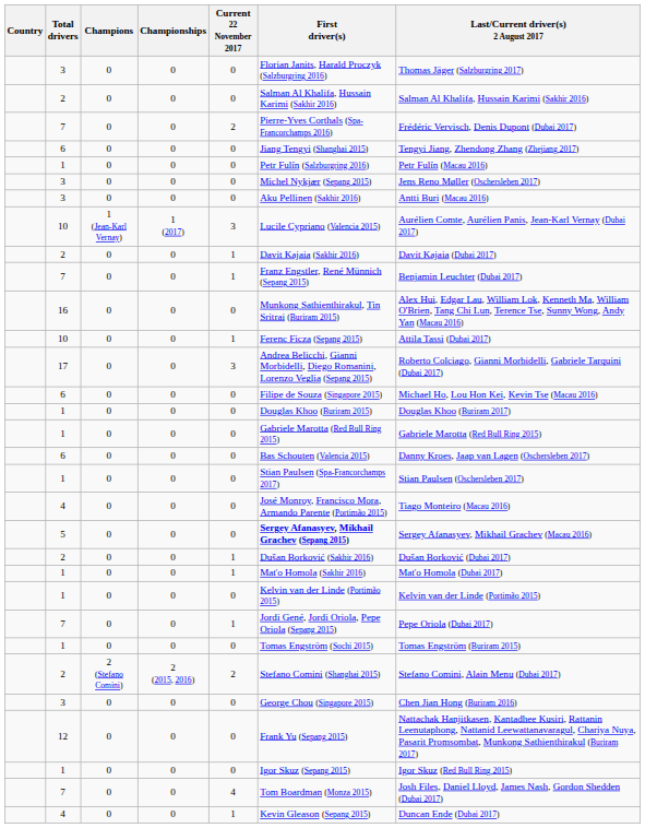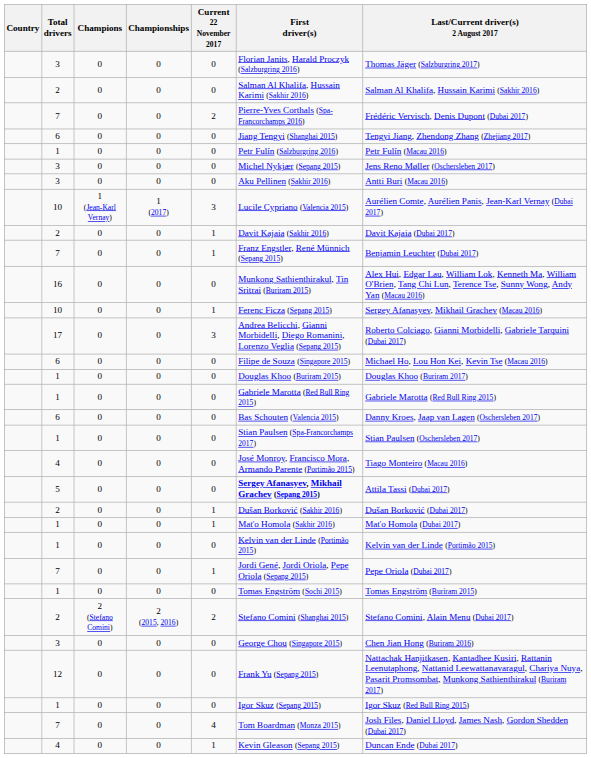 <table class="wikitable sortable" style="font-size: 85%; text-align:center">
 <tr>
 <th>Country</th>
 <th>Total<br>drivers</th>
 <th>Champions</th>
 <th>Championships</th>
 <th>Current<br><small>22 November 2017</small></th>
 <th>First<br>driver(s)</th>
 <th>Last/Current driver(s)<br><small>2 August 2017</small></th>
 </tr>
 <tr>
 <td align=left></td>
 <td>3</td>
 <td>0</td>
 <td>0</td>
 <td>0</td>
 <td align=left><a href='#'>Florian Janits</a>, <a href='#'>Harald Proczyk</a> <small>(<a href='#'>Salzburgring 2016</a>)</small></td>
 <td align=left><a href='#'>Thomas Jäger</a> <small>(<a href='#'>Salzburgring 2017</a>)</small></td>
 </tr>
 <tr>
 <td align=left></td>
 <td>2</td>
 <td>0</td>
 <td>0</td>
 <td>0</td>
 <td align=left><a href='#'>Salman Al Khalifa</a>, <a href='#'>Hussain Karimi</a> <small>(<a href='#'>Sakhir 2016</a>)</small></td>
 <td align=left><a href='#'>Salman Al Khalifa</a>, <a href='#'>Hussain Karimi</a> <small>(<a href='#'>Sakhir 2016</a>)</small></td>
 </tr>
 <tr>
 <td align=left></td>
 <td>7</td>
 <td>0</td>
 <td>0</td>
 <td>2</td>
 <td align=left><a href='#'>Pierre-Yves Corthals</a> <small>(<a href='#'>Spa-Francorchamps 2016</a>)</small></td>
 <td align=left><a href='#'>Frédéric Vervisch</a>, <a href='#'>Denis Dupont</a> <small>(<a href='#'>Dubai 2017</a>)</small></td>
 </tr>
 <tr>
 <td align=left></td>
 <td>6</td>
 <td>0</td>
 <td>0</td>
 <td>0</td>
 <td align=left><a href='#'>Jiang Tengyi</a> <small>(<a href='#'>Shanghai 2015</a>)</small></td>
 <td align=left><a href='#'>Tengyi Jiang</a>, <a href='#'>Zhendong Zhang</a> <small>(<a href='#'>Zhejiang 2017</a>)</small></td>
 </tr>
 <tr>
 <td align=left></td>
 <td>1</td>
 <td>0</td>
 <td>0</td>
 <td>0</td>
 <td align=left><a href='#'>Petr Fulín</a> <small>(<a href='#'>Salzburgring 2016</a>)</small></td>
 <td align=left><a href='#'>Petr Fulín</a> <small>(<a href='#'>Macau 2016</a>)</small></td>
 </tr>
 <tr>
 <td align=left></td>
 <td>3</td>
 <td>0</td>
 <td>0</td>
 <td>0</td>
 <td align=left><a href='#'>Michel Nykjær</a> <small>(<a href='#'>Sepang 2015</a>)</small></td>
 <td align=left><a href='#'>Jens Reno Møller</a> <small>(<a href='#'>Oschersleben 2017</a>)</small></td>
 </tr>
 <tr>
 <td align=left></td>
 <td>3</td>
 <td>0</td>
 <td>0</td>
 <td>0</td>
 <td align=left><a href='#'>Aku Pellinen</a> <small>(<a href='#'>Sakhir 2016</a>)</small></td>
 <td align=left><a href='#'>Antti Buri</a> <small>(<a href='#'>Macau 2016</a>)</small></td>
 </tr>
 <tr>
 <td align=left></td>
 <td>10</td>
 <td>1<br><small>(<a href='#'>Jean-Karl Vernay</a>)</small></td>
 <td>1<br><small>(<a href='#'>2017</a>)</small></td>
 <td>3</td>
 <td align=left><a href='#'>Lucile Cypriano</a> <small>(<a href='#'>Valencia 2015</a>)</small></td>
 <td align=left><a href='#'>Aurélien Comte</a>, <a href='#'>Aurélien Panis</a>, <a href='#'>Jean-Karl Vernay</a> <small>(<a href='#'>Dubai 2017</a>)</small></td>
 </tr>
 <tr>
 <td align=left></td>
 <td>2</td>
 <td>0</td>
 <td>0</td>
 <td>1</td>
 <td align=left><a href='#'>Davit Kajaia</a> <small>(<a href='#'>Sakhir 2016</a>)</small></td>
 <td align=left><a href='#'>Davit Kajaia</a> <small>(<a href='#'>Dubai 2017</a>)</small></td>
 </tr>
 <tr>
 <td align=left></td>
 <td>7</td>
 <td>0</td>
 <td>0</td>
 <td>1</td>
 <td align=left><a href='#'>Franz Engstler</a>, <a href='#'>René Münnich</a> <small>(<a href='#'>Sepang 2015</a>)</small></td>
 <td align=left><a href='#'>Benjamin Leuchter</a> <small>(<a href='#'>Dubai 2017</a>)</small></td>
 </tr>
 <tr>
 <td align=left></td>
 <td>16</td>
 <td>0</td>
 <td>0</td>
 <td>0</td>
 <td align=left><a href='#'>Munkong Sathienthirakul</a>, <a href='#'>Tin Sritrai</a> <small>(<a href='#'>Buriram 2015</a>)</small></td>
 <td align=left><a href='#'>Alex Hui</a>, <a href='#'>Edgar Lau</a>, <a href='#'>William Lok</a>, <a href='#'>Kenneth Ma</a>, <a href='#'>William O'Brien</a>, <a href='#'>Tang Chi Lun</a>, <a href='#'>Terence Tse</a>, <a href='#'>Sunny Wong</a>, <a href='#'>Andy Yan</a> <small>(<a href='#'>Macau 2016</a>)</small></td>
 </tr>
 <tr>
 <td align=left></td>
 <td>10</td>
 <td>0</td>
 <td>0</td>
 <td>1</td>
 <td align=left><a href='#'>Ferenc Ficza</a> <small>(<a href='#'>Sepang 2015</a>)</small></td>
-<td align=left><a href='#'>Attila Tassi</a> <small>(<a href='#'>Dubai 2017</a>)</small></td>
+<td align=left><a href='#'>Sergey Afanasyev</a>, <a href='#'>Mikhail Grachev</a> <small>(<a href='#'>Macau 2016</a>)</small></td>
 </tr>
 <tr>
 <td align=left></td>
 <td>17</td>
 <td>0</td>
 <td>0</td>
 <td>3</td>
 <td align=left><a href='#'>Andrea Belicchi</a>, <a href='#'>Gianni Morbidelli</a>, <a href='#'>Diego Romanini</a>, <a href='#'>Lorenzo Veglia</a> <small>(<a href='#'>Sepang 2015</a>)</small></td>
 <td align=left><a href='#'>Roberto Colciago</a>, <a href='#'>Gianni Morbidelli</a>, <a href='#'>Gabriele Tarquini</a> <small>(<a href='#'>Dubai 2017</a>)</small></td>
 </tr>
 <tr>
 <td align=left></td>
 <td>6</td>
 <td>0</td>
 <td>0</td>
 <td>0</td>
 <td align=left><a href='#'>Filipe de Souza</a> <small>(<a href='#'>Singapore 2015</a>)</small></td>
 <td align=left><a href='#'>Michael Ho</a>, <a href='#'>Lou Hon Kei</a>, <a href='#'>Kevin Tse</a> <small>(<a href='#'>Macau 2016</a>)</small></td>
 </tr>
 <tr>
 <td align=left></td>
 <td>1</td>
 <td>0</td>
 <td>0</td>
 <td>0</td>
 <td align=left><a href='#'>Douglas Khoo</a> <small>(<a href='#'>Buriram 2015</a>)</small></td>
 <td align=left><a href='#'>Douglas Khoo</a> <small>(<a href='#'>Buriram 2017</a>)</small></td>
 </tr>
 <tr>
 <td align=left></td>
 <td>1</td>
 <td>0</td>
 <td>0</td>
 <td>0</td>
 <td align=left><a href='#'>Gabriele Marotta</a> <small>(<a href='#'>Red Bull Ring 2015</a>)</small></td>
 <td align=left><a href='#'>Gabriele Marotta</a> <small>(<a href='#'>Red Bull Ring 2015</a>)</small></td>
 </tr>
 <tr>
 <td align=left></td>
 <td>6</td>
 <td>0</td>
 <td>0</td>
 <td>0</td>
 <td align=left><a href='#'>Bas Schouten</a> <small>(<a href='#'>Valencia 2015</a>)</small></td>
 <td align=left><a href='#'>Danny Kroes</a>, <a href='#'>Jaap van Lagen</a> <small>(<a href='#'>Oschersleben 2017</a>)</small></td>
 </tr>
 <tr>
 <td align=left></td>
 <td>1</td>
 <td>0</td>
 <td>0</td>
 <td>0</td>
 <td align=left><a href='#'>Stian Paulsen</a> <small>(<a href='#'>Spa-Francorchamps 2017</a>)</small></td>
 <td align=left><a href='#'>Stian Paulsen</a> <small>(<a href='#'>Oschersleben 2017</a>)</small></td>
 </tr>
 <tr>
 <td align=left></td>
 <td>4</td>
 <td>0</td>
 <td>0</td>
 <td>0</td>
 <td align=left><a href='#'>José Monroy</a>, <a href='#'>Francisco Mora</a>, <a href='#'>Armando Parente</a> <small>(<a href='#'>Portimão 2015</a>)</small></td>
 <td align=left><a href='#'>Tiago Monteiro</a> <small>(<a href='#'>Macau 2016</a>)</small></td>
 </tr>
 <tr>
 <td align=left></td>
 <td>5</td>
 <td>0</td>
 <td>0</td>
 <td>0</td>
 <td align=left><strong><a href='#'>Sergey Afanasyev</a>, <a href='#'>Mikhail Grachev</a> <small>(<a href='#'>Sepang 2015</a>)</small></strong></td>
-<td align=left><a href='#'>Sergey Afanasyev</a>, <a href='#'>Mikhail Grachev</a> <small>(<a href='#'>Macau 2016</a>)</small></td>
+<td align=left><a href='#'>Attila Tassi</a> <small>(<a href='#'>Dubai 2017</a>)</small></td>
 </tr>
 <tr>
 <td align=left></td>
 <td>2</td>
 <td>0</td>
 <td>0</td>
 <td>1</td>
 <td align=left><a href='#'>Dušan Borković</a> <small>(<a href='#'>Sakhir 2016</a>)</small></td>
 <td align=left><a href='#'>Dušan Borković</a> <small>(<a href='#'>Dubai 2017</a>)</small></td>
 </tr>
 <tr>
 <td align=left></td>
 <td>1</td>
 <td>0</td>
 <td>0</td>
 <td>1</td>
 <td align=left><a href='#'>Maťo Homola</a> <small>(<a href='#'>Sakhir 2016</a>)</small></td>
 <td align=left><a href='#'>Maťo Homola</a> <small>(<a href='#'>Dubai 2017</a>)</small></td>
 </tr>
 <tr>
 <td align=left></td>
 <td>1</td>
 <td>0</td>
 <td>0</td>
 <td>0</td>
 <td align=left><a href='#'>Kelvin van der Linde</a> <small>(<a href='#'>Portimão 2015</a>)</small></td>
 <td align=left><a href='#'>Kelvin van der Linde</a> <small>(<a href='#'>Portimão 2015</a>)</small></td>
 </tr>
 <tr>
 <td align=left></td>
 <td>7</td>
 <td>0</td>
 <td>0</td>
 <td>1</td>
 <td align=left><a href='#'>Jordi Gené</a>, <a href='#'>Jordi Oriola</a>, <a href='#'>Pepe Oriola</a> <small>(<a href='#'>Sepang 2015</a>)</small></td>
 <td align=left><a href='#'>Pepe Oriola</a> <small>(<a href='#'>Dubai 2017</a>)</small></td>
 </tr>
 <tr>
 <td align=left></td>
 <td>1</td>
 <td>0</td>
 <td>0</td>
 <td>0</td>
 <td align=left><a href='#'>Tomas Engström</a> <small>(<a href='#'>Sochi 2015</a>)</small></td>
 <td align=left><a href='#'>Tomas Engström</a> <small>(<a href='#'>Buriram 2015</a>)</small></td>
 </tr>
 <tr>
 <td align=left></td>
 <td>2</td>
 <td>2<br><small>(<a href='#'>Stefano Comini</a>)</small></td>
 <td>2<br><small>(<a href='#'>2015</a>, <a href='#'>2016</a>)</small></td>
 <td>2</td>
 <td align=left><a href='#'>Stefano Comini</a> <small>(<a href='#'>Shanghai 2015</a>)</small></td>
 <td align=left><a href='#'>Stefano Comini</a>, <a href='#'>Alain Menu</a> <small>(<a href='#'>Dubai 2017</a>)</small></td>
 </tr>
 <tr>
 <td align=left></td>
 <td>3</td>
 <td>0</td>
 <td>0</td>
 <td>0</td>
 <td align=left><a href='#'>George Chou</a> <small>(<a href='#'>Singapore 2015</a>)</small></td>
 <td align=left><a href='#'>Chen Jian Hong</a> <small>(<a href='#'>Buriram 2016</a>)</small></td>
 </tr>
 <tr>
 <td align=left></td>
 <td>12</td>
 <td>0</td>
 <td>0</td>
 <td>0</td>
 <td align=left><a href='#'>Frank Yu</a> <small>(<a href='#'>Sepang 2015</a>)</small></td>
 <td align=left><a href='#'>Nattachak Hanjitkasen</a>, <a href='#'>Kantadhee Kusiri</a>, <a href='#'>Rattanin Leenutaphong</a>, <a href='#'>Nattanid Leewattanavaragul</a>, <a href='#'>Chariya Nuya</a>, <a href='#'>Pasarit Promsombat</a>, <a href='#'>Munkong Sathienthirakul</a> <small>(<a href='#'>Buriram 2017</a>)</small></td>
 </tr>
 <tr>
 <td align=left></td>
 <td>1</td>
 <td>0</td>
 <td>0</td>
 <td>0</td>
 <td align=left><a href='#'>Igor Skuz</a> <small>(<a href='#'>Sepang 2015</a>)</small></td>
 <td align=left><a href='#'>Igor Skuz</a> <small>(<a href='#'>Red Bull Ring 2015</a>)</small></td>
 </tr>
 <tr>
 <td align=left></td>
 <td>7</td>
 <td>0</td>
 <td>0</td>
 <td>4</td>
 <td align=left><a href='#'>Tom Boardman</a> <small>(<a href='#'>Monza 2015</a>)</small></td>
 <td align=left><a href='#'>Josh Files</a>, <a href='#'>Daniel Lloyd</a>, <a href='#'>James Nash</a>, <a href='#'>Gordon Shedden</a> <small>(<a href='#'>Dubai 2017</a>)</small></td>
 </tr>
 <tr>
 <td align=left></td>
 <td>4</td>
 <td>0</td>
 <td>0</td>
 <td>1</td>
 <td align=left><a href='#'>Kevin Gleason</a> <small>(<a href='#'>Sepang 2015</a>)</small></td>
 <td align=left><a href='#'>Duncan Ende</a> <small>(<a href='#'>Dubai 2017</a>)</small></td>
 </tr>
 </table>
